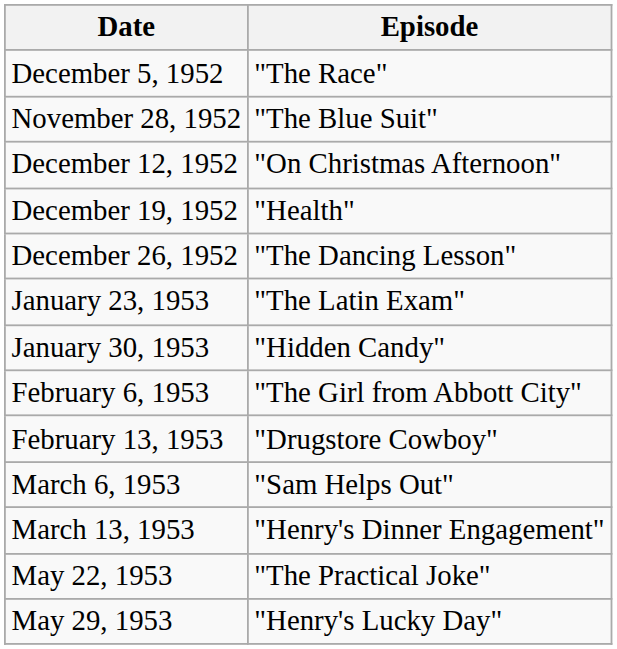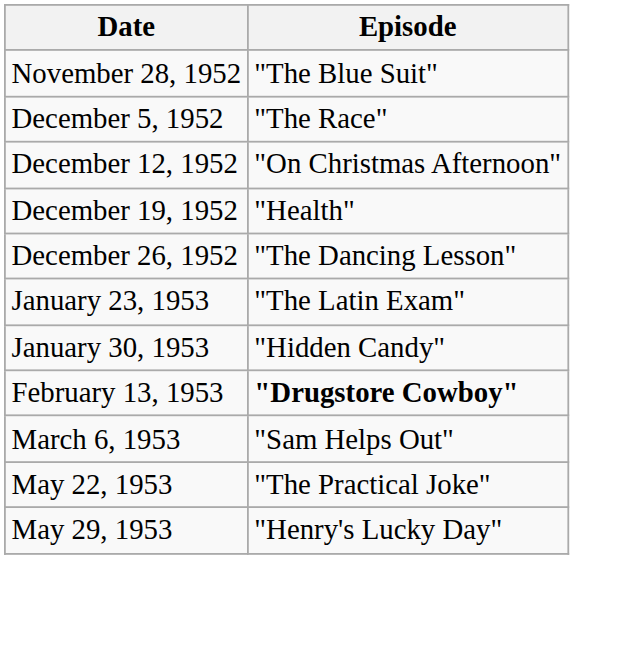 <table class="wikitable">
 <tr>
 <th>Date</th>
 <th>Episode</th>
 </tr>
 <tr>
+<td>November 28, 1952</td>
+<td>"The Blue Suit"</td>
+</tr>
+<tr>
 <td>December 5, 1952</td>
 <td>"The Race"</td>
-</tr>
-<tr>
-<td>November 28, 1952</td>
-<td>"The Blue Suit"</td>
 </tr>
 <tr>
 <td>December 12, 1952</td>
 <td>"On Christmas Afternoon"</td>
 </tr>
 <tr>
 <td>December 19, 1952</td>
 <td>"Health"</td>
 </tr>
 <tr>
 <td>December 26, 1952</td>
 <td>"The Dancing Lesson"</td>
 </tr>
 <tr>
 <td>January 23, 1953</td>
 <td>"The Latin Exam"</td>
 </tr>
 <tr>
 <td>January 30, 1953</td>
 <td>"Hidden Candy"</td>
 </tr>
 <tr>
-<td>February 6, 1953</td>
-<td>"The Girl from Abbott City"</td>
-</tr>
-<tr>
 <td>February 13, 1953</td>
-<td>"Drugstore Cowboy"</td>
+<td><strong>"Drugstore Cowboy"</strong></td>
 </tr>
 <tr>
 <td>March 6, 1953</td>
 <td>"Sam Helps Out"</td>
-</tr>
-<tr>
-<td>March 13, 1953</td>
-<td>"Henry's Dinner Engagement"</td>
 </tr>
 <tr>
 <td>May 22, 1953</td>
 <td>"The Practical Joke"</td>
 </tr>
 <tr>
 <td>May 29, 1953</td>
 <td>"Henry's Lucky Day"</td>
 </tr>
 </table>
